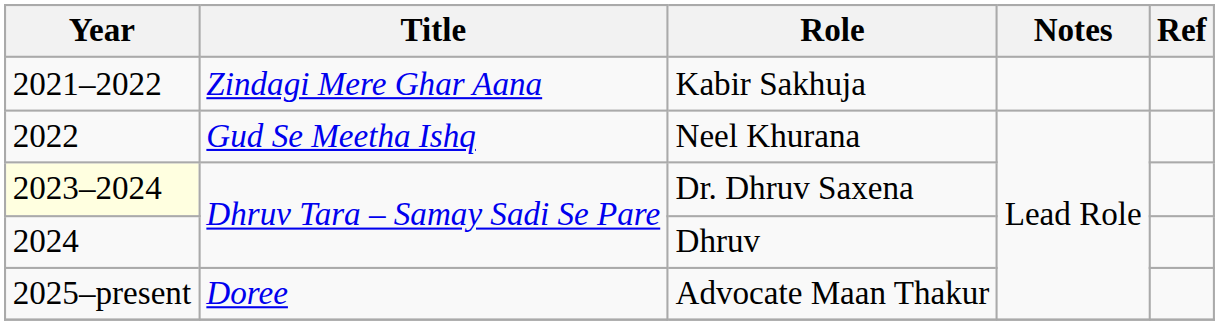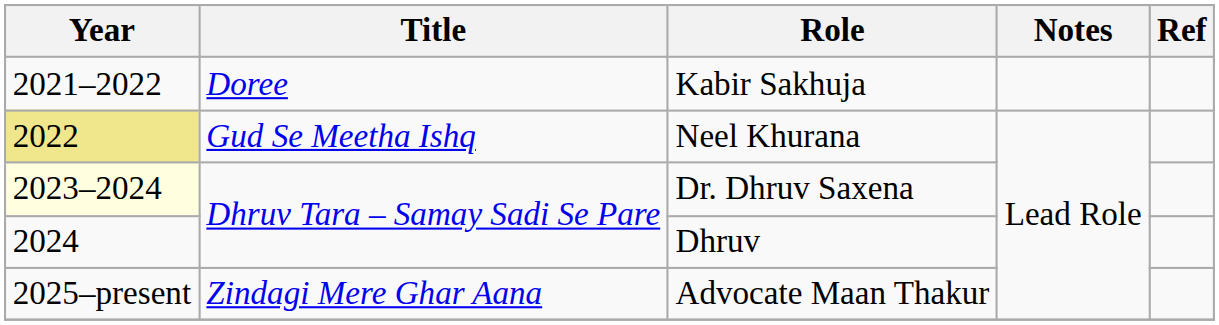 <table class="wikitable sortable">
 <tr>
 <th>Year</th>
 <th>Title</th>
 <th>Role</th>
 <th>Notes</th>
 <th>Ref</th>
 </tr>
 <tr>
 <td>2021–2022</td>
-<td><em><a href='#'>Zindagi Mere Ghar Aana</a></em></td>
+<td><em><a href='#'> Doree</a></em></td>
 <td>Kabir Sakhuja</td>
 <td></td>
 <td></td>
 </tr>
 <tr>
-<td>2022</td>
+<td style="background: khaki;">2022</td>
 <td><em><a href='#'>Gud Se Meetha Ishq</a></em></td>
 <td>Neel Khurana</td>
 <td rowspan = "4">Lead Role</td>
 <td></td>
 </tr>
 <tr>
 <td style="background: lightyellow;">2023–2024</td>
 <td rowspan = "2"><em><a href='#'>Dhruv Tara – Samay Sadi Se Pare</a></em></td>
 <td>Dr. Dhruv Saxena</td>
 <td></td>
 </tr>
 <tr>
 <td>2024</td>
 <td>Dhruv</td>
 <td></td>
 </tr>
 <tr>
 <td>2025–present</td>
-<td><em><a href='#'> Doree</a></em></td>
+<td><em><a href='#'>Zindagi Mere Ghar Aana</a></em></td>
 <td>Advocate Maan Thakur</td>
 <td></td>
 </tr>
 <tr>
 </tr>
 </table>
